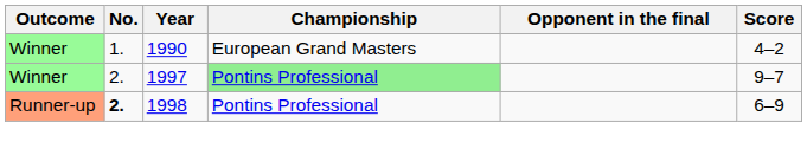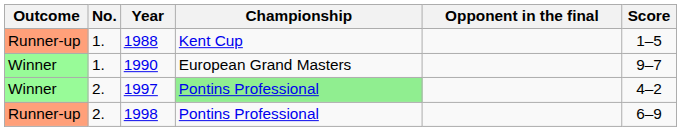 <table class="sortable wikitable">
 <tr>
 <th width="80">Outcome</th>
 <th width="20">No.</th>
 <th width="50">Year</th>
 <th style="width:250px;">Championship</th>
 <th style="width:200px;">Opponent in the final</th>
 <th style="width:50px;">Score</th>
 </tr>
 <tr>
+<td style="background:#ffa07a;">Runner-up</td>
+<td>1.</td>
+<td><a href='#'>1988</a></td>
+<td><a href='#'>Kent Cup</a></td>
+<td> </td>
+<td align="center">1–5</td>
+</tr>
+<tr>
 <td style="background:#98FB98">Winner</td>
 <td>1.</td>
 <td><a href='#'>1990</a></td>
 <td>European Grand Masters</td>
 <td> </td>
-<td align="center">4–2</td>
+<td align="center">9–7</td>
 </tr>
 <tr>
 <td style="background:#98FB98">Winner</td>
 <td>2.</td>
 <td><a href='#'>1997</a></td>
 <td style="background: lightgreen;"><a href='#'>Pontins Professional</a></td>
 <td> </td>
-<td align="center">9–7</td>
+<td align="center">4–2</td>
 </tr>
 <tr>
 <td style="background:#ffa07a;">Runner-up</td>
-<td><strong>2.</strong></td>
+<td>2.</td>
 <td><a href='#'>1998</a></td>
 <td><a href='#'>Pontins Professional</a></td>
 <td> </td>
 <td align="center">6–9</td>
 </tr>
 </table>
